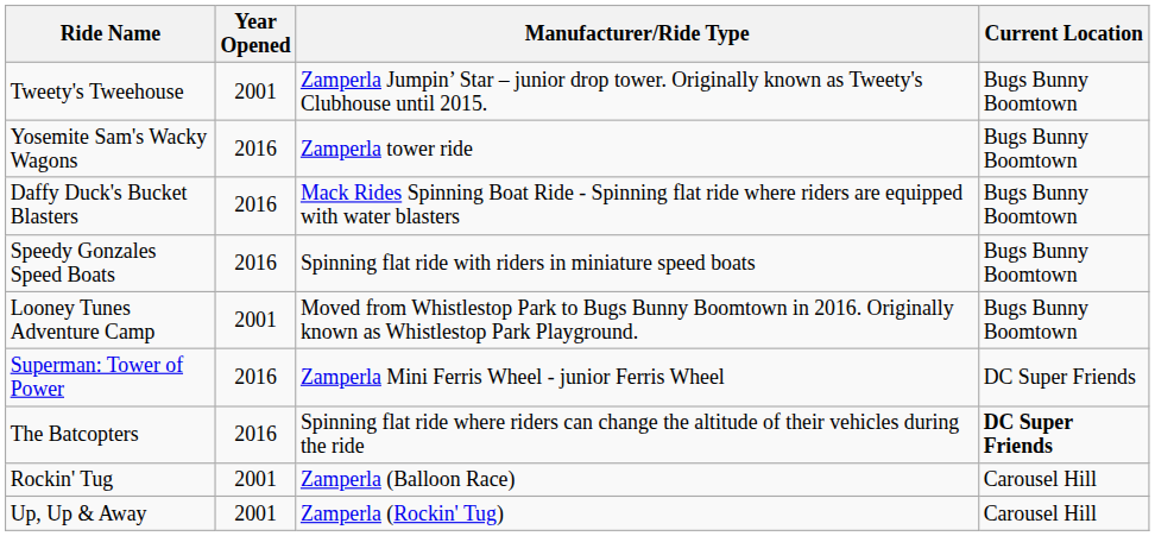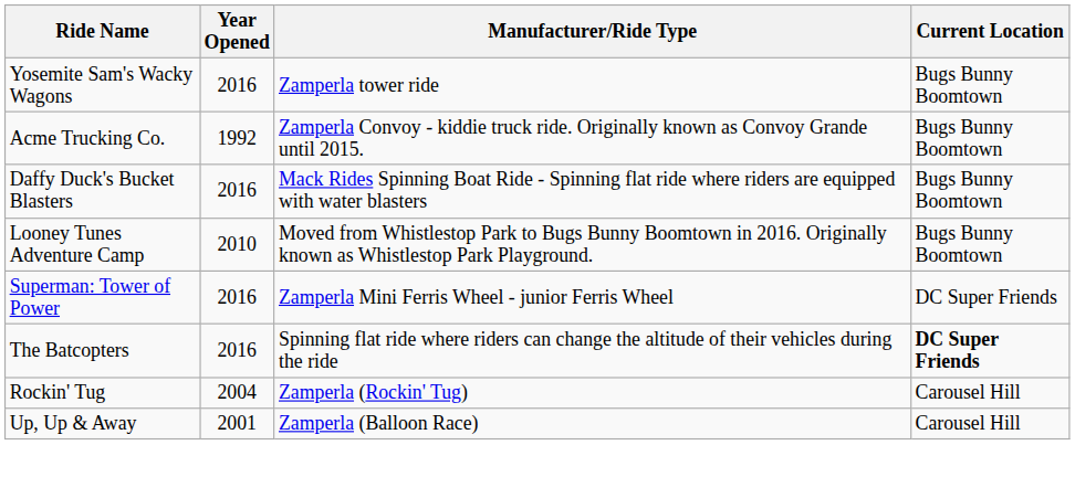 <table class="wikitable sortable">
 <tr>
 <th>Ride Name</th>
 <th width=50>Year Opened</th>
 <th>Manufacturer/Ride Type</th>
 <th>Current Location</th>
 </tr>
 <tr>
-<td>Tweety's Tweehouse</td>
-<td align=center>2001</td>
-<td><a href='#'>Zamperla</a> Jumpin’ Star – junior drop tower. Originally known as Tweety's Clubhouse until 2015.</td>
+<td>Yosemite Sam's Wacky Wagons</td>
+<td align=center>2016</td>
+<td><a href='#'>Zamperla</a> tower ride</td>
 <td>Bugs Bunny Boomtown</td>
 </tr>
 <tr>
-<td>Yosemite Sam's Wacky Wagons</td>
-<td align=center>2016</td>
-<td><a href='#'>Zamperla</a> tower ride</td>
+<td>Acme Trucking Co.</td>
+<td align=center>1992</td>
+<td><a href='#'>Zamperla</a> Convoy - kiddie truck ride. Originally known as Convoy Grande until 2015.</td>
 <td>Bugs Bunny Boomtown</td>
 </tr>
 <tr>
 <td>Daffy Duck's Bucket Blasters</td>
 <td align=center>2016</td>
 <td><a href='#'>Mack Rides</a> Spinning Boat Ride - Spinning flat ride where riders are equipped with water blasters</td>
 <td>Bugs Bunny Boomtown</td>
 </tr>
 <tr>
-<td>Speedy Gonzales Speed Boats</td>
-<td align=center>2016</td>
-<td>Spinning flat ride with riders in miniature speed boats</td>
-<td>Bugs Bunny Boomtown</td>
-</tr>
-<tr>
 <td>Looney Tunes Adventure Camp</td>
-<td align=center>2001</td>
+<td align=center>2010</td>
 <td>Moved from Whistlestop Park to Bugs Bunny Boomtown in 2016. Originally known as Whistlestop Park Playground.</td>
 <td>Bugs Bunny Boomtown</td>
 </tr>
 <tr>
 <td><a href='#'>Superman: Tower of Power</a></td>
 <td align=center>2016</td>
 <td><a href='#'>Zamperla</a> Mini Ferris Wheel - junior Ferris Wheel</td>
 <td>DC Super Friends</td>
 </tr>
 <tr>
 <td>The Batcopters</td>
 <td align=center>2016</td>
 <td>Spinning flat ride where riders can change the altitude of their vehicles during the ride</td>
 <td><strong>DC Super Friends</strong></td>
 </tr>
 <tr>
 <td>Rockin' Tug</td>
-<td align=center>2001</td>
-<td><a href='#'>Zamperla</a> (Balloon Race)</td>
+<td align=center>2004</td>
+<td><a href='#'>Zamperla</a> (<a href='#'>Rockin' Tug</a>)</td>
 <td>Carousel Hill</td>
 </tr>
 <tr>
 <td>Up, Up & Away</td>
 <td align=center>2001</td>
-<td><a href='#'>Zamperla</a> (<a href='#'>Rockin' Tug</a>)</td>
+<td><a href='#'>Zamperla</a> (Balloon Race)</td>
 <td>Carousel Hill</td>
 </tr>
 </table>
